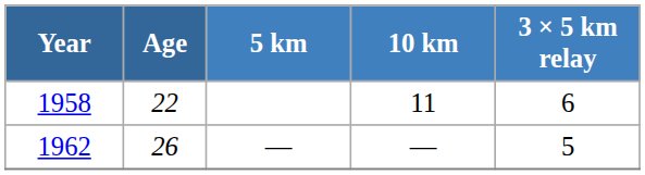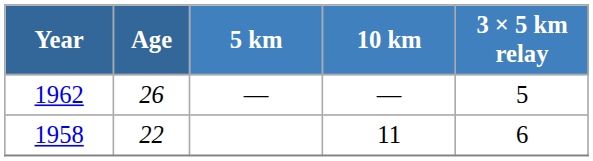 <table class="wikitable" style="font-size:95%; text-align:center; border:grey solid 1px; border-collapse:collapse; background:#ffffff;">
 <tr>
 <th style="background-color:#369; color:white; width:60px;"> Year </th>
 <th style="background-color:#369; color:white; width:40px;"> Age </th>
 <th style="background-color:#4180be; color:white; width:75px;"> 5 km </th>
 <th style="background-color:#4180be; color:white; width:75px;"> 10 km </th>
 <th style="background-color:#4180be; color:white; width:75px;"> 3 × 5 km <br> relay </th>
 </tr>
 <tr>
+<td><a href='#'>1962</a></td>
+<td><em>26</em></td>
+<td>—</td>
+<td>—</td>
+<td>5</td>
+</tr>
+<tr>
 <td><a href='#'>1958</a></td>
 <td><em>22</em></td>
 <td></td>
 <td>11</td>
 <td>6</td>
 </tr>
 <tr>
-<td><a href='#'>1962</a></td>
-<td><em>26</em></td>
-<td>—</td>
-<td>—</td>
-<td>5</td>
-</tr>
-<tr>
 </tr>
 </table>
